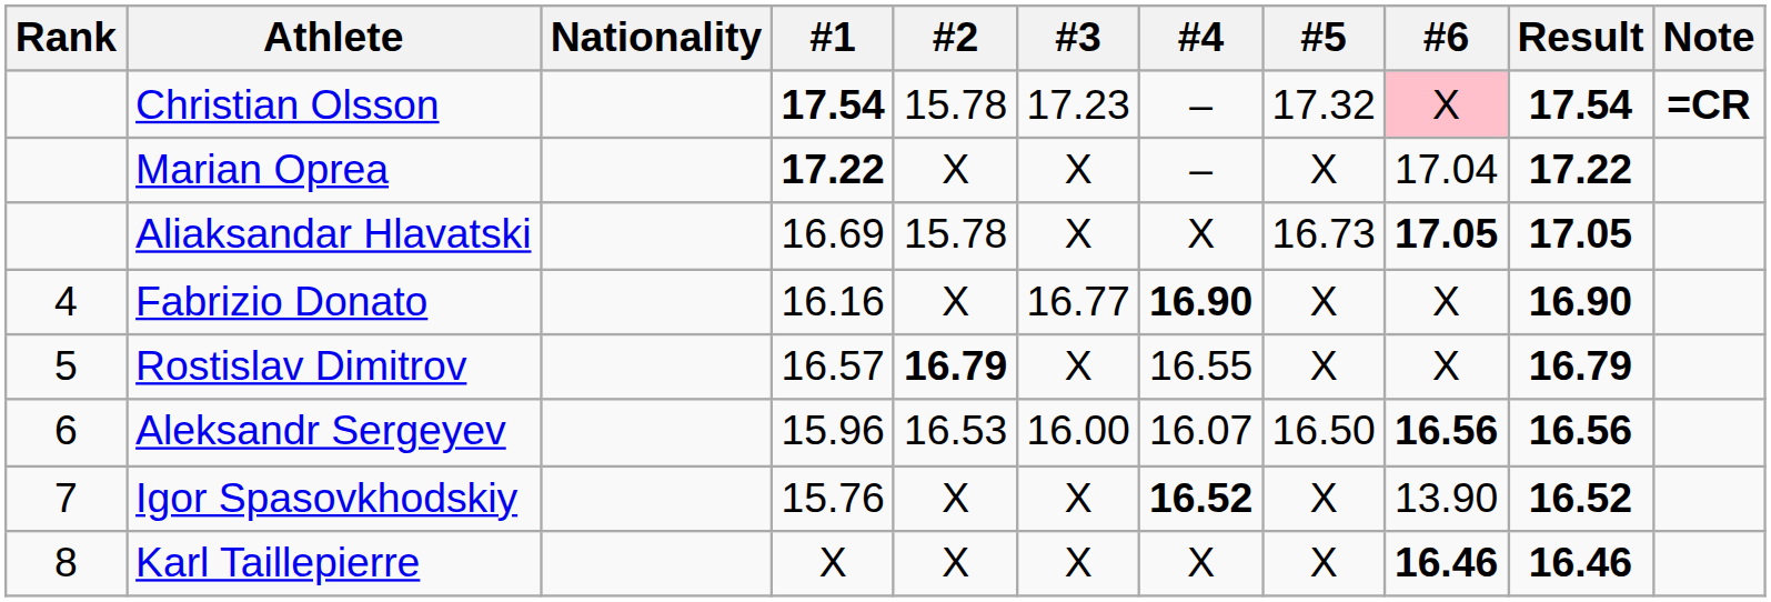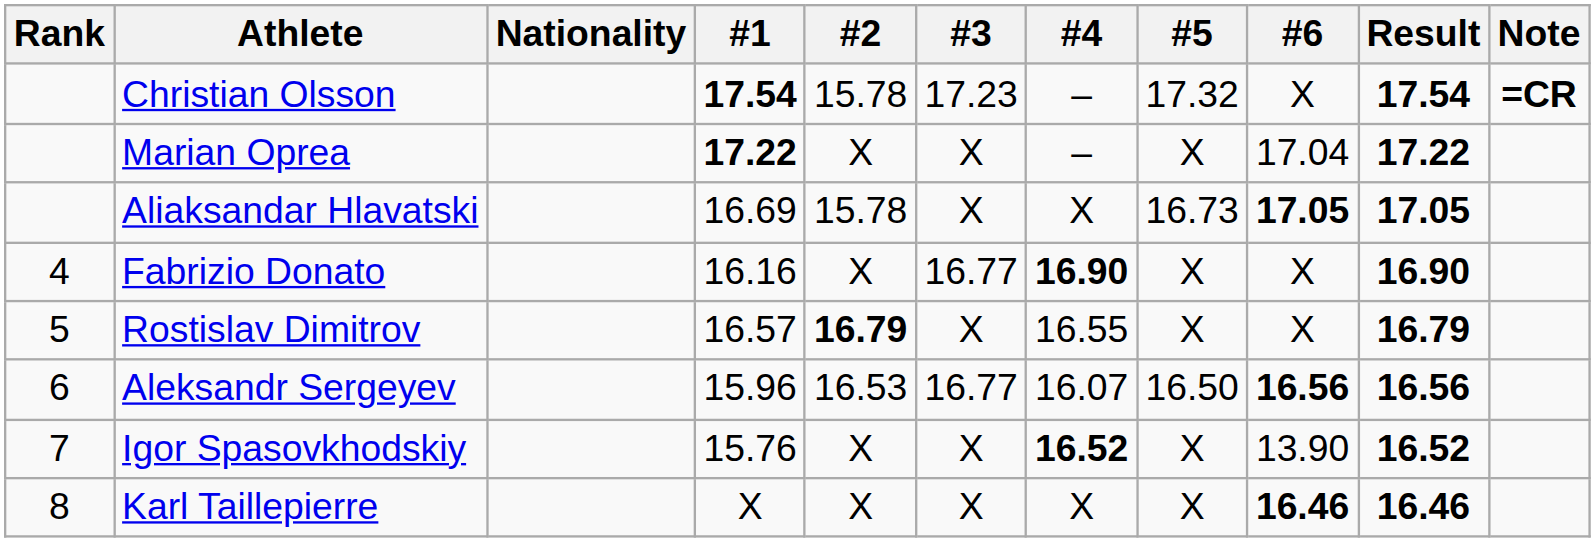 <table class="wikitable sortable" style="text-align:center">
 <tr>
 <th>Rank</th>
 <th>Athlete</th>
 <th>Nationality</th>
 <th>#1</th>
 <th>#2</th>
 <th>#3</th>
 <th>#4</th>
 <th>#5</th>
 <th>#6</th>
 <th>Result</th>
 <th>Note</th>
 </tr>
 <tr>
 <td></td>
 <td align=left><a href='#'>Christian Olsson</a></td>
 <td align=left></td>
 <td><strong>17.54</strong></td>
 <td>15.78</td>
 <td>17.23</td>
 <td>–</td>
 <td>17.32</td>
-<td style="background: pink;">X</td>
+<td>X</td>
 <td><strong>17.54</strong></td>
 <td><strong>=CR</strong></td>
 </tr>
 <tr>
 <td></td>
 <td align=left><a href='#'>Marian Oprea</a></td>
 <td align=left></td>
 <td><strong>17.22</strong></td>
 <td>X</td>
 <td>X</td>
 <td>–</td>
 <td>X</td>
 <td>17.04</td>
 <td><strong>17.22</strong></td>
 <td></td>
 </tr>
 <tr>
 <td></td>
 <td align=left><a href='#'>Aliaksandar Hlavatski</a></td>
 <td align=left></td>
 <td>16.69</td>
 <td>15.78</td>
 <td>X</td>
 <td>X</td>
 <td>16.73</td>
 <td><strong>17.05</strong></td>
 <td><strong>17.05</strong></td>
 <td></td>
 </tr>
 <tr>
 <td>4</td>
 <td align=left><a href='#'>Fabrizio Donato</a></td>
 <td align=left></td>
 <td>16.16</td>
 <td>X</td>
 <td>16.77</td>
 <td><strong>16.90</strong></td>
 <td>X</td>
 <td>X</td>
 <td><strong>16.90</strong></td>
 <td></td>
 </tr>
 <tr>
 <td>5</td>
 <td align=left><a href='#'>Rostislav Dimitrov</a></td>
 <td align=left></td>
 <td>16.57</td>
 <td><strong>16.79</strong></td>
 <td>X</td>
 <td>16.55</td>
 <td>X</td>
 <td>X</td>
 <td><strong>16.79</strong></td>
 <td></td>
 </tr>
 <tr>
 <td>6</td>
 <td align=left><a href='#'>Aleksandr Sergeyev</a></td>
 <td align=left></td>
 <td>15.96</td>
 <td>16.53</td>
-<td>16.00</td>
+<td>16.77</td>
 <td>16.07</td>
 <td>16.50</td>
 <td><strong>16.56</strong></td>
 <td><strong>16.56</strong></td>
 <td></td>
 </tr>
 <tr>
 <td>7</td>
 <td align=left><a href='#'>Igor Spasovkhodskiy</a></td>
 <td align=left></td>
 <td>15.76</td>
 <td>X</td>
 <td>X</td>
 <td><strong>16.52</strong></td>
 <td>X</td>
 <td>13.90</td>
 <td><strong>16.52</strong></td>
 <td></td>
 </tr>
 <tr>
 <td>8</td>
 <td align=left><a href='#'>Karl Taillepierre</a></td>
 <td align=left></td>
 <td>X</td>
 <td>X</td>
 <td>X</td>
 <td>X</td>
 <td>X</td>
 <td><strong>16.46</strong></td>
 <td><strong>16.46</strong></td>
 <td></td>
 </tr>
 </table>
